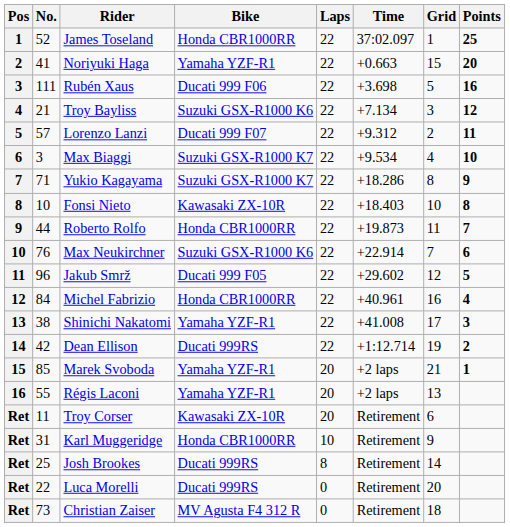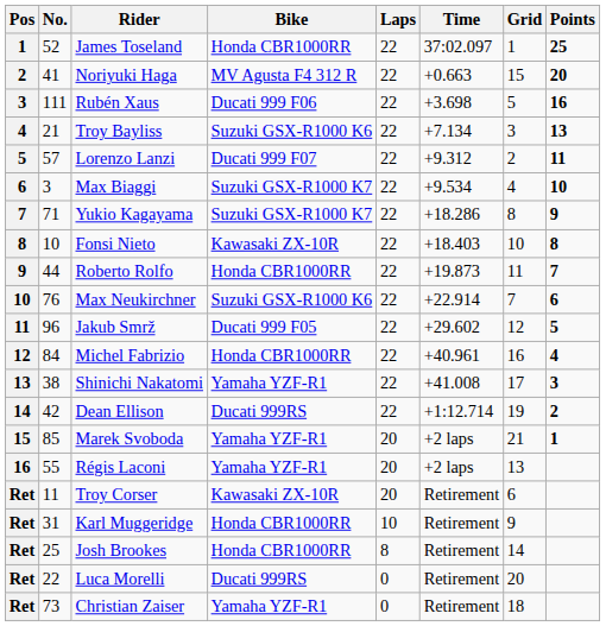 <table class="wikitable" style="font-size: 95%;">
 <tr>
 <th>Pos</th>
 <th>No.</th>
 <th>Rider</th>
 <th>Bike</th>
 <th>Laps</th>
 <th>Time</th>
 <th>Grid</th>
 <th>Points</th>
 </tr>
 <tr>
 <th>1</th>
 <td>52</td>
 <td> <a href='#'>James Toseland</a></td>
 <td><a href='#'>Honda CBR1000RR</a></td>
 <td>22</td>
 <td>37:02.097</td>
 <td>1</td>
 <td><strong>25</strong></td>
 </tr>
 <tr>
 <th>2</th>
 <td>41</td>
 <td> <a href='#'>Noriyuki Haga</a></td>
-<td><a href='#'>Yamaha YZF-R1</a></td>
+<td><a href='#'>MV Agusta F4 312 R</a></td>
 <td>22</td>
 <td>+0.663</td>
 <td>15</td>
 <td><strong>20</strong></td>
 </tr>
 <tr>
 <th>3</th>
 <td>111</td>
 <td> <a href='#'>Rubén Xaus</a></td>
 <td><a href='#'>Ducati 999 F06</a></td>
 <td>22</td>
 <td>+3.698</td>
 <td>5</td>
 <td><strong>16</strong></td>
 </tr>
 <tr>
 <th>4</th>
 <td>21</td>
 <td> <a href='#'>Troy Bayliss</a></td>
 <td><a href='#'>Suzuki GSX-R1000 K6</a></td>
 <td>22</td>
 <td>+7.134</td>
 <td>3</td>
-<td><strong>12</strong></td>
+<td><strong>13</strong></td>
 </tr>
 <tr>
 <th>5</th>
 <td>57</td>
 <td> <a href='#'>Lorenzo Lanzi</a></td>
 <td><a href='#'>Ducati 999 F07</a></td>
 <td>22</td>
 <td>+9.312</td>
 <td>2</td>
 <td><strong>11</strong></td>
 </tr>
 <tr>
 <th>6</th>
 <td>3</td>
 <td> <a href='#'>Max Biaggi</a></td>
 <td><a href='#'>Suzuki GSX-R1000 K7</a></td>
 <td>22</td>
 <td>+9.534</td>
 <td>4</td>
 <td><strong>10</strong></td>
 </tr>
 <tr>
 <th>7</th>
 <td>71</td>
 <td> <a href='#'>Yukio Kagayama</a></td>
 <td><a href='#'>Suzuki GSX-R1000 K7</a></td>
 <td>22</td>
 <td>+18.286</td>
 <td>8</td>
 <td><strong>9</strong></td>
 </tr>
 <tr>
 <th>8</th>
 <td>10</td>
 <td> <a href='#'>Fonsi Nieto</a></td>
 <td><a href='#'>Kawasaki ZX-10R</a></td>
 <td>22</td>
 <td>+18.403</td>
 <td>10</td>
 <td><strong>8</strong></td>
 </tr>
 <tr>
 <th>9</th>
 <td>44</td>
 <td> <a href='#'>Roberto Rolfo</a></td>
 <td><a href='#'>Honda CBR1000RR</a></td>
 <td>22</td>
 <td>+19.873</td>
 <td>11</td>
 <td><strong>7</strong></td>
 </tr>
 <tr>
 <th>10</th>
 <td>76</td>
 <td> <a href='#'>Max Neukirchner</a></td>
 <td><a href='#'>Suzuki GSX-R1000 K6</a></td>
 <td>22</td>
 <td>+22.914</td>
 <td>7</td>
 <td><strong>6</strong></td>
 </tr>
 <tr>
 <th>11</th>
 <td>96</td>
 <td> <a href='#'>Jakub Smrž</a></td>
 <td><a href='#'>Ducati 999 F05</a></td>
 <td>22</td>
 <td>+29.602</td>
 <td>12</td>
 <td><strong>5</strong></td>
 </tr>
 <tr>
 <th>12</th>
 <td>84</td>
 <td> <a href='#'>Michel Fabrizio</a></td>
 <td><a href='#'>Honda CBR1000RR</a></td>
 <td>22</td>
 <td>+40.961</td>
 <td>16</td>
 <td><strong>4</strong></td>
 </tr>
 <tr>
 <th>13</th>
 <td>38</td>
 <td> <a href='#'>Shinichi Nakatomi</a></td>
 <td><a href='#'>Yamaha YZF-R1</a></td>
 <td>22</td>
 <td>+41.008</td>
 <td>17</td>
 <td><strong>3</strong></td>
 </tr>
 <tr>
 <th>14</th>
 <td>42</td>
 <td> <a href='#'>Dean Ellison</a></td>
 <td><a href='#'>Ducati 999RS</a></td>
 <td>22</td>
 <td>+1:12.714</td>
 <td>19</td>
 <td><strong>2</strong></td>
 </tr>
 <tr>
 <th>15</th>
 <td>85</td>
 <td> <a href='#'>Marek Svoboda</a></td>
 <td><a href='#'>Yamaha YZF-R1</a></td>
 <td>20</td>
 <td>+2 laps</td>
 <td>21</td>
 <td><strong>1</strong></td>
 </tr>
 <tr>
 <th>16</th>
 <td>55</td>
 <td> <a href='#'>Régis Laconi</a></td>
 <td><a href='#'>Yamaha YZF-R1</a></td>
 <td>20</td>
 <td>+2 laps</td>
 <td>13</td>
 <td></td>
 </tr>
 <tr>
 <th>Ret</th>
 <td>11</td>
 <td> <a href='#'>Troy Corser</a></td>
 <td><a href='#'>Kawasaki ZX-10R</a></td>
 <td>20</td>
 <td>Retirement</td>
 <td>6</td>
 <td></td>
 </tr>
 <tr>
 <th>Ret</th>
 <td>31</td>
 <td> <a href='#'>Karl Muggeridge</a></td>
 <td><a href='#'>Honda CBR1000RR</a></td>
 <td>10</td>
 <td>Retirement</td>
 <td>9</td>
 <td></td>
 </tr>
 <tr>
 <th>Ret</th>
 <td>25</td>
 <td> <a href='#'>Josh Brookes</a></td>
-<td><a href='#'>Ducati 999RS</a></td>
+<td><a href='#'>Honda CBR1000RR</a></td>
 <td>8</td>
 <td>Retirement</td>
 <td>14</td>
 <td></td>
 </tr>
 <tr>
 <th>Ret</th>
 <td>22</td>
 <td> <a href='#'>Luca Morelli</a></td>
 <td><a href='#'>Ducati 999RS</a></td>
 <td>0</td>
 <td>Retirement</td>
 <td>20</td>
 <td></td>
 </tr>
 <tr>
 <th>Ret</th>
 <td>73</td>
 <td> <a href='#'>Christian Zaiser</a></td>
-<td><a href='#'>MV Agusta F4 312 R</a></td>
+<td><a href='#'>Yamaha YZF-R1</a></td>
 <td>0</td>
 <td>Retirement</td>
 <td>18</td>
 <td></td>
 </tr>
 </table>
